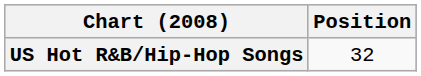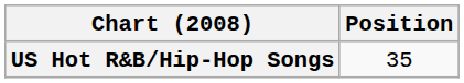 <table class="wikitable plainrowheaders">
 <tr>
 <th scope="col">Chart (2008)</th>
 <th scope="col">Position</th>
 </tr>
 <tr>
 <th scope="row">US Hot R&B/Hip-Hop Songs</th>
-<td style="text-align:center;">32</td>
+<td style="text-align:center;">35</td>
 </tr>
 </table>
